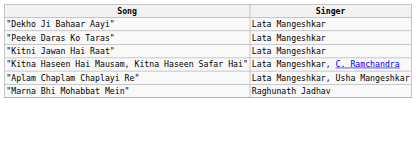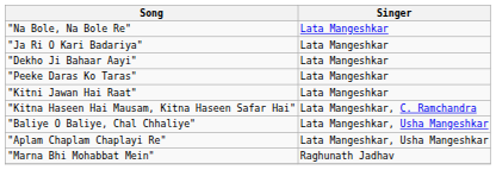 <table class="wikitable">
 <tr>
 <th>Song</th>
 <th>Singer</th>
+</tr>
+<tr>
+<td>"Na Bole, Na Bole Re"</td>
+<td><a href='#'>Lata Mangeshkar</a></td>
+</tr>
+<tr>
+<td>"Ja Ri O Kari Badariya"</td>
+<td>Lata Mangeshkar</td>
 </tr>
 <tr>
 <td>"Dekho Ji Bahaar Aayi"</td>
 <td>Lata Mangeshkar</td>
 </tr>
 <tr>
 <td>"Peeke Daras Ko Taras"</td>
 <td>Lata Mangeshkar</td>
 </tr>
 <tr>
 <td>"Kitni Jawan Hai Raat"</td>
 <td>Lata Mangeshkar</td>
 </tr>
 <tr>
 <td>"Kitna Haseen Hai Mausam, Kitna Haseen Safar Hai"</td>
 <td>Lata Mangeshkar, <a href='#'>C. Ramchandra</a></td>
 </tr>
 <tr>
+<td>"Baliye O Baliye, Chal Chhaliye"</td>
+<td>Lata Mangeshkar, <a href='#'>Usha Mangeshkar</a></td>
+</tr>
+<tr>
 <td>"Aplam Chaplam Chaplayi Re"</td>
 <td>Lata Mangeshkar, Usha Mangeshkar</td>
 </tr>
 <tr>
 <td>"Marna Bhi Mohabbat Mein"</td>
 <td>Raghunath Jadhav</td>
 </tr>
 <tr>
 </tr>
 </table>
